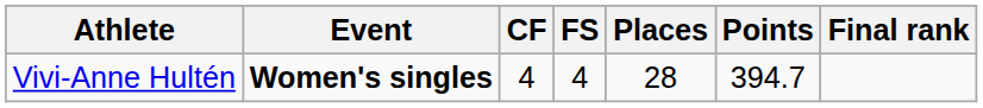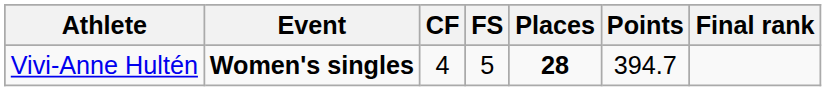 <table class="wikitable" border="1" style="font-size:90%">
 <tr>
 <th>Athlete</th>
 <th>Event</th>
 <th>CF</th>
 <th>FS</th>
 <th>Places</th>
 <th>Points</th>
 <th>Final rank</th>
 </tr>
 <tr align=center>
 <td align=left><a href='#'>Vivi-Anne Hultén</a></td>
 <td><strong>Women's singles</strong></td>
 <td>4</td>
-<td>4</td>
-<td>28</td>
+<td>5</td>
+<td><strong>28</strong></td>
 <td>394.7</td>
 <td></td>
 </tr>
 </table>
